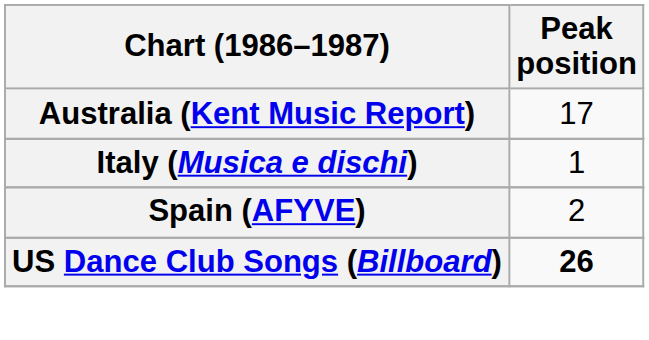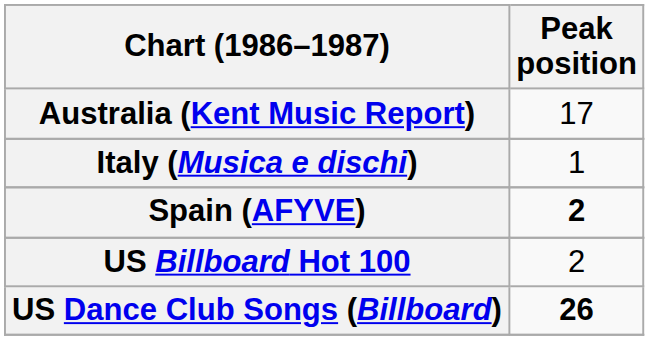 <table class="wikitable sortable plainrowheaders" style="text-align:center">
 <tr>
 <th scope="col">Chart (1986–1987)</th>
 <th scope="col">Peak<br>position</th>
 </tr>
 <tr>
 <th scope="row">Australia (<a href='#'>Kent Music Report</a>)</th>
 <td>17</td>
 </tr>
 <tr>
 </tr>
 <tr>
 </tr>
 <tr>
 </tr>
 <tr>
 </tr>
 <tr>
 <th scope="row">Italy (<em><a href='#'>Musica e dischi</a></em>)</th>
 <td>1</td>
 </tr>
 <tr>
 </tr>
 <tr>
 </tr>
 <tr>
 </tr>
 <tr>
 </tr>
 <tr>
 <th scope="row">Spain (<a href='#'>AFYVE</a>)</th>
-<td>2</td>
+<td><strong>2</strong></td>
 </tr>
 <tr>
 </tr>
 <tr>
 </tr>
 <tr>
 </tr>
 <tr>
+<th scope="row">US <a href='#'><em>Billboard</em> Hot 100</a></th>
+<td>2</td>
+</tr>
+<tr>
 <th scope="row">US <a href='#'>Dance Club Songs</a> (<em><a href='#'>Billboard</a></em>)<br></th>
 <td><strong>26</strong></td>
 </tr>
 <tr>
 </tr>
 </table>
